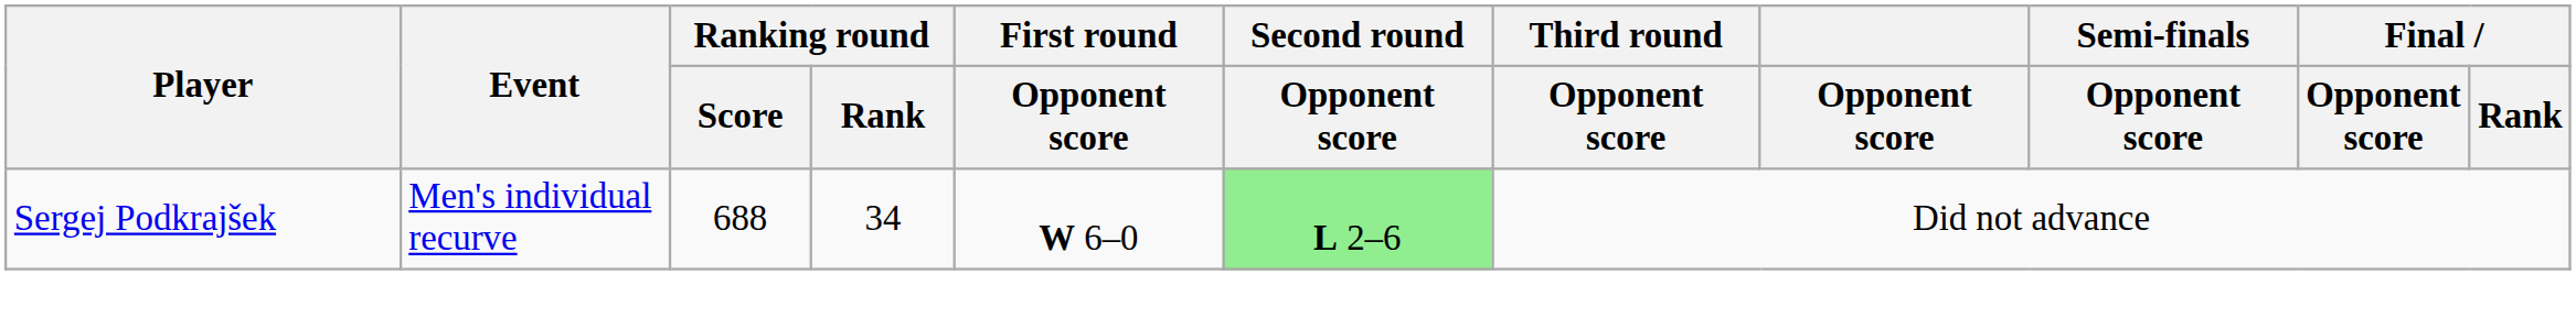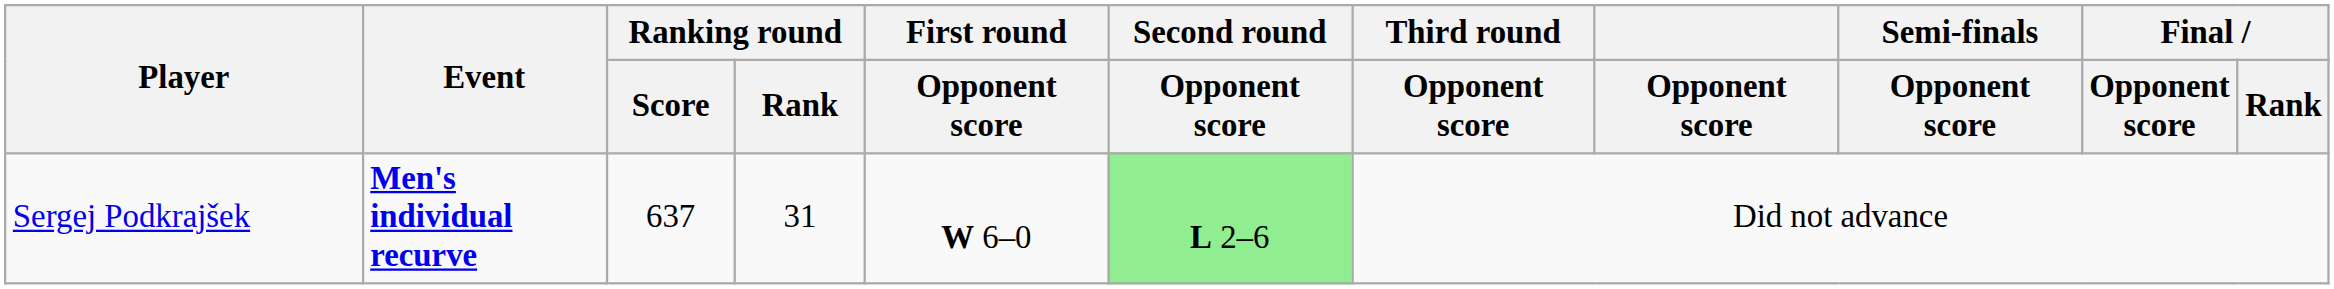 <table class="wikitable" style="font-size:90%; text-align:center">
 <tr>
 <th rowspan="2" width="150">Player</th>
 <th rowspan="2" width="100">Event</th>
 <th colspan="2">Ranking round</th>
 <th width="100">First round</th>
 <th width="100">Second round</th>
 <th width="100">Third round</th>
 <th width="100"></th>
 <th width="100">Semi-finals</th>
 <th colspan="2" width="100">Final / </th>
 </tr>
 <tr>
 <th width="50">Score</th>
 <th width="50">Rank</th>
 <th>Opponent<br>score</th>
 <th>Opponent<br>score</th>
 <th>Opponent<br>score</th>
 <th>Opponent<br>score</th>
 <th>Opponent<br>score</th>
 <th>Opponent<br>score</th>
 <th>Rank</th>
 </tr>
 <tr>
 <td align="left"><a href='#'>Sergej Podkrajšek</a></td>
-<td align="left"><a href='#'>Men's individual recurve</a></td>
-<td>688</td>
-<td>34</td>
+<td align="left"><strong><a href='#'>Men's individual recurve</a></strong></td>
+<td>637</td>
+<td>31</td>
 <td><br><strong>W</strong> 6–0</td>
 <td style="background: lightgreen;"><br><strong>L</strong> 2–6</td>
 <td colspan="5">Did not advance</td>
 </tr>
 </table>
